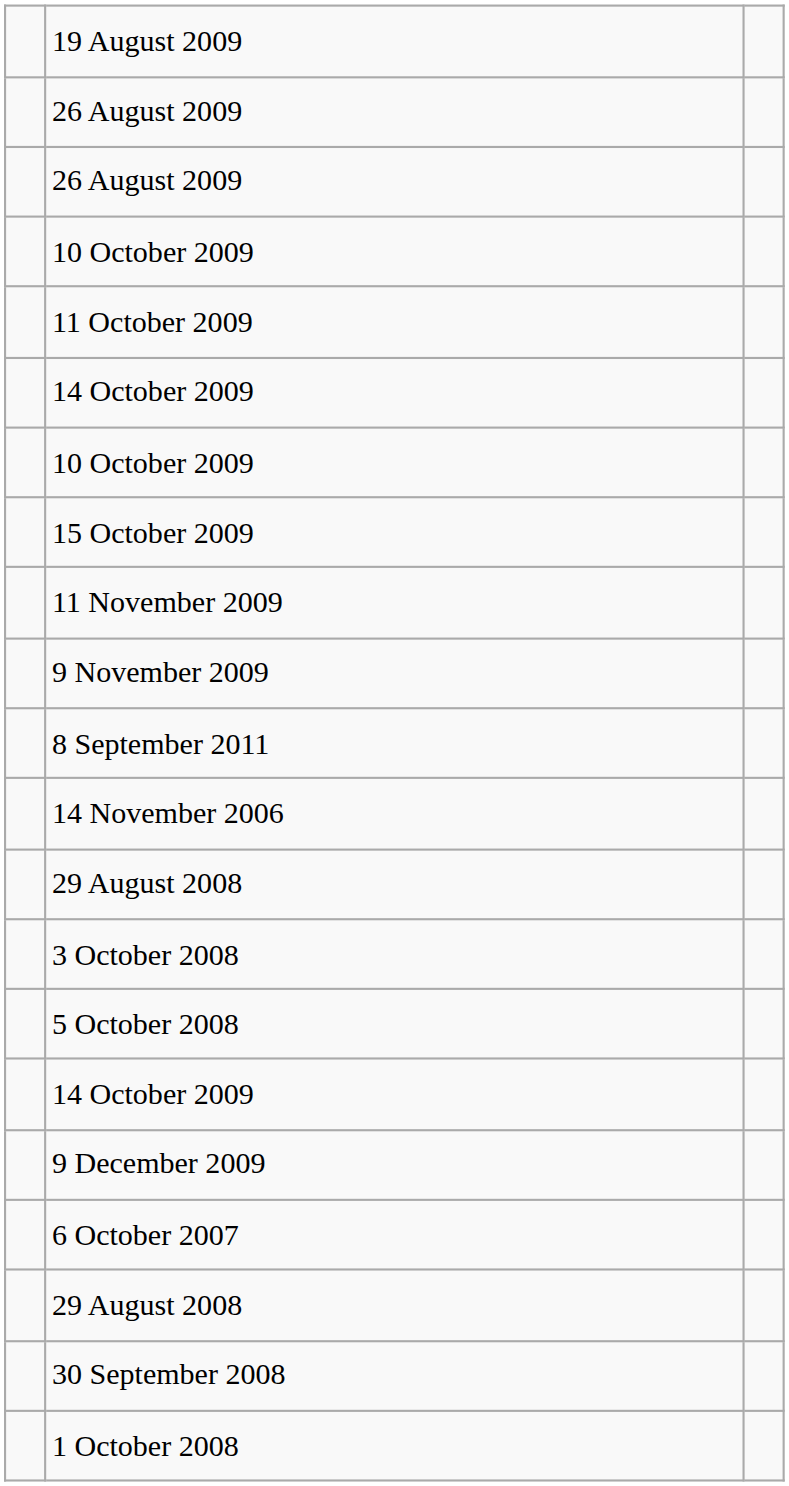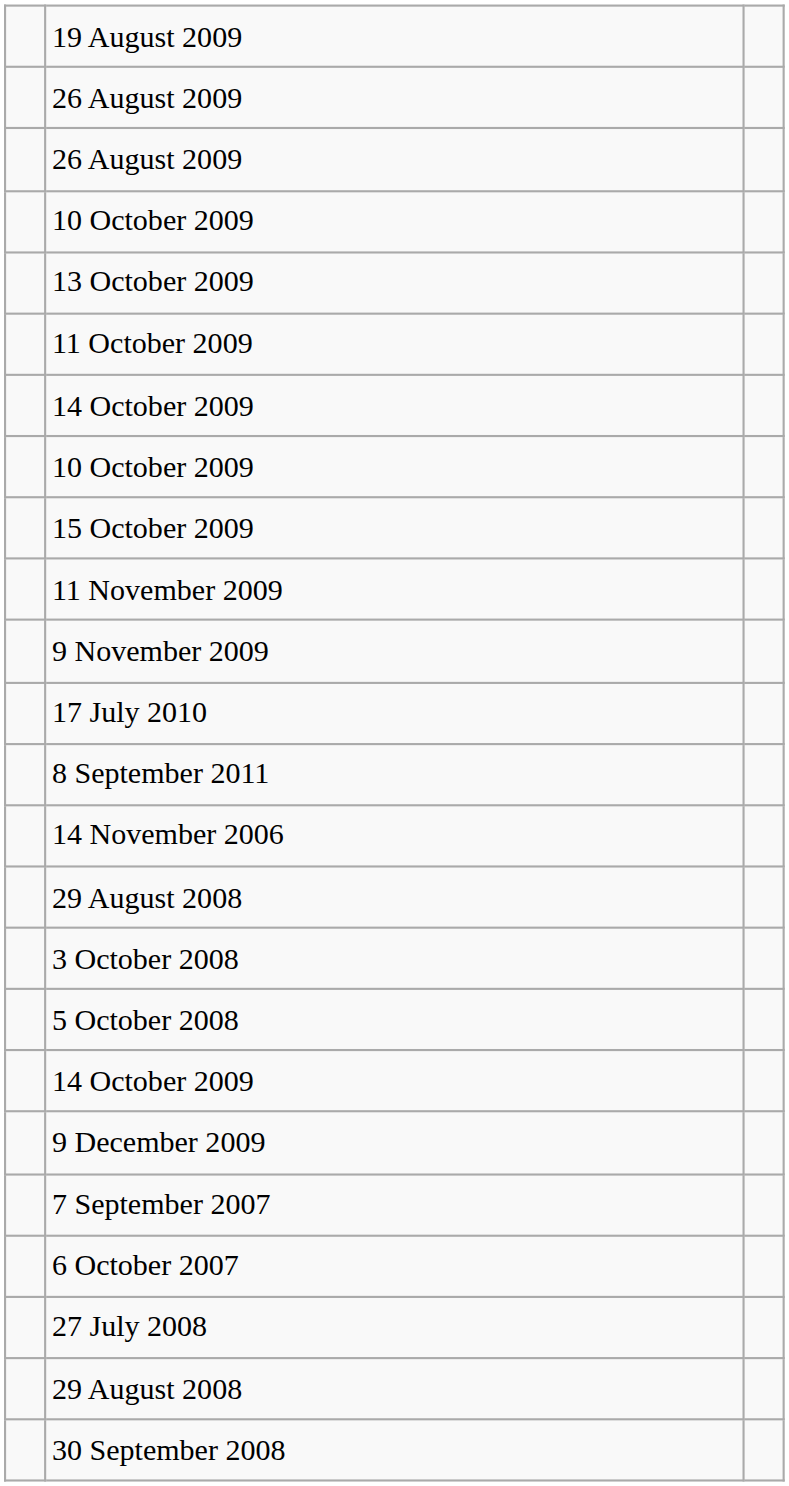 <table class="wikitable" style="font-size: 89%; float: left; width: 26em; margin-right: 1em; height: 700px">
 <tr>
 <td></td>
 <td>19 August 2009</td>
 <td></td>
 </tr>
 <tr>
 <td></td>
 <td>26 August 2009</td>
 <td></td>
 </tr>
 <tr>
 <td></td>
 <td>26 August 2009</td>
 <td></td>
 </tr>
 <tr>
 <td></td>
 <td>10 October 2009</td>
+<td></td>
+</tr>
+<tr>
+<td></td>
+<td>13 October 2009</td>
 <td></td>
 </tr>
 <tr>
 <td></td>
 <td>11 October 2009</td>
 <td></td>
 </tr>
 <tr>
 <td></td>
 <td>14 October 2009</td>
 <td></td>
 </tr>
 <tr>
 <td></td>
 <td>10 October 2009</td>
 <td></td>
 </tr>
 <tr>
 <td></td>
 <td>15 October 2009</td>
 <td></td>
 </tr>
 <tr>
 <td></td>
 <td>11 November 2009</td>
 <td></td>
 </tr>
 <tr>
 <td></td>
 <td>9 November 2009</td>
+<td></td>
+</tr>
+<tr>
+<td></td>
+<td>17 July 2010</td>
 <td></td>
 </tr>
 <tr>
 <td></td>
 <td>8 September 2011</td>
 <td></td>
 </tr>
 <tr>
 <td></td>
 <td>14 November 2006</td>
 <td></td>
 </tr>
 <tr>
 <td></td>
 <td>29 August 2008</td>
 <td></td>
 </tr>
 <tr>
 <td></td>
 <td>3 October 2008</td>
 <td></td>
 </tr>
 <tr>
 <td></td>
 <td>5 October 2008</td>
 <td></td>
 </tr>
 <tr>
 <td></td>
 <td>14 October 2009</td>
 <td></td>
 </tr>
 <tr>
 <td></td>
 <td>9 December 2009</td>
 <td></td>
 </tr>
 <tr>
 <td></td>
+<td>7 September 2007</td>
+<td></td>
+</tr>
+<tr>
+<td></td>
 <td>6 October 2007</td>
+<td></td>
+</tr>
+<tr>
+<td></td>
+<td>27 July 2008</td>
 <td></td>
 </tr>
 <tr>
 <td></td>
 <td>29 August 2008</td>
 <td></td>
 </tr>
 <tr>
 <td></td>
 <td>30 September 2008</td>
 <td></td>
 </tr>
-<tr>
-<td></td>
-<td>1 October 2008</td>
-<td></td>
-</tr>
 </table>
